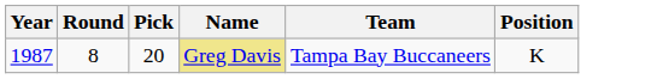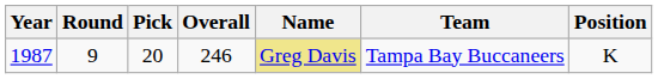 <table class="wikitable sortable" style="text-align:center;">
 <tr>
 <th>Year</th>
 <th>Round</th>
 <th>Pick</th>
+<th>Overall</th>
 <th>Name</th>
 <th>Team</th>
 <th>Position</th>
 </tr>
 <tr>
 <td><a href='#'>1987</a></td>
-<td>8</td>
+<td>9</td>
 <td>20</td>
+<td>246</td>
 <td style="background: khaki;"><a href='#'>Greg Davis</a></td>
 <td><a href='#'>Tampa Bay Buccaneers</a></td>
 <td>K</td>
 </tr>
 </table>
